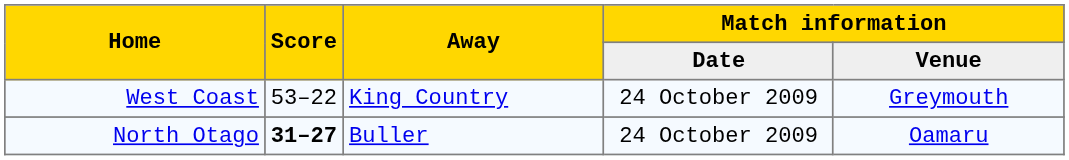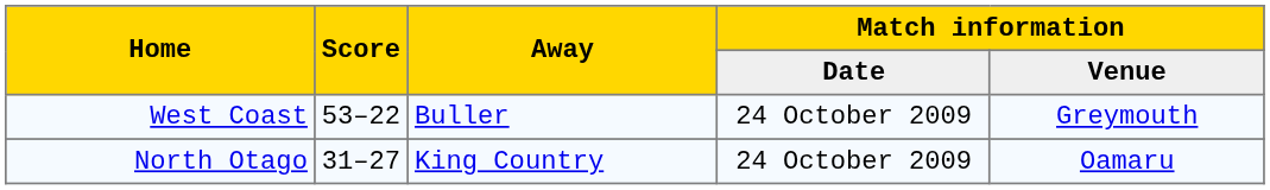 <table border=1 style="border-collapse:collapse;text-align:center" cellpadding=3 cellspacing=0 width=100%>
 <tr bgcolor=#FFD700>
 <th rowspan=2 width=25%>Home</th>
 <th rowspan=2 width=6%>Score</th>
 <th rowspan=2 width=25%>Away</th>
 <th colspan=6>Match information</th>
 </tr>
 <tr bgcolor=#EFEFEF>
 <th width=22%>Date</th>
 <th width=22%>Venue</th>
 </tr>
 <tr bgcolor=#F5FAFF>
 <td align=right><a href='#'>West Coast</a></td>
 <td>53–22</td>
-<td align=left><a href='#'>King Country</a></td>
+<td align=left><a href='#'>Buller</a></td>
 <td>24 October 2009</td>
 <td><a href='#'>Greymouth</a></td>
 </tr>
 <tr bgcolor=#F5FAFF>
 <td align=right><a href='#'>North Otago</a></td>
-<td><strong>31–27</strong></td>
-<td align=left><a href='#'>Buller</a></td>
+<td>31–27</td>
+<td align=left><a href='#'>King Country</a></td>
 <td>24 October 2009</td>
 <td><a href='#'>Oamaru</a></td>
 </tr>
 </table>
